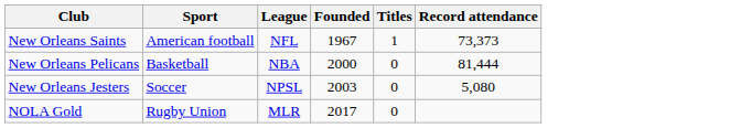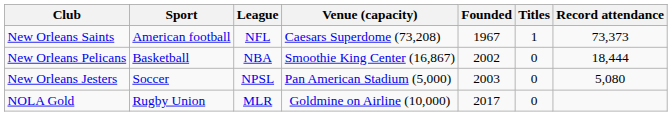 <table class="wikitable sortable">
 <tr>
 <th>Club</th>
 <th>Sport</th>
 <th>League</th>
+<th>Venue (capacity)</th>
 <th>Founded</th>
 <th>Titles</th>
 <th>Record attendance</th>
 </tr>
 <tr>
 <td><a href='#'>New Orleans Saints</a></td>
 <td><a href='#'>American football</a></td>
 <td style="text-align:center;"><a href='#'>NFL</a></td>
+<td><a href='#'>Caesars Superdome</a> (73,208)</td>
 <td align=center>1967</td>
 <td align=center>1</td>
 <td align=center>73,373</td>
 </tr>
 <tr>
 <td><a href='#'>New Orleans Pelicans</a></td>
 <td><a href='#'>Basketball</a></td>
 <td style="text-align:center;"><a href='#'>NBA</a></td>
-<td align=center>2000</td>
+<td><a href='#'>Smoothie King Center</a> (16,867)</td>
+<td align=center>2002</td>
 <td align=center>0</td>
-<td align=center>81,444</td>
+<td align=center>18,444</td>
 </tr>
 <tr>
 <td><a href='#'>New Orleans Jesters</a></td>
 <td><a href='#'>Soccer</a></td>
 <td style="text-align:center;"><a href='#'>NPSL</a></td>
+<td><a href='#'>Pan American Stadium</a> (5,000)</td>
 <td align=center>2003</td>
 <td align=center>0</td>
 <td align=center>5,080</td>
 </tr>
 <tr>
 <td><a href='#'>NOLA Gold</a></td>
 <td><a href='#'>Rugby Union</a></td>
 <td align=center><a href='#'>MLR</a></td>
+<td align=center><a href='#'>Goldmine on Airline</a> (10,000)</td>
 <td align=center>2017</td>
 <td align=center>0</td>
 <td align=center></td>
 </tr>
 </table>
